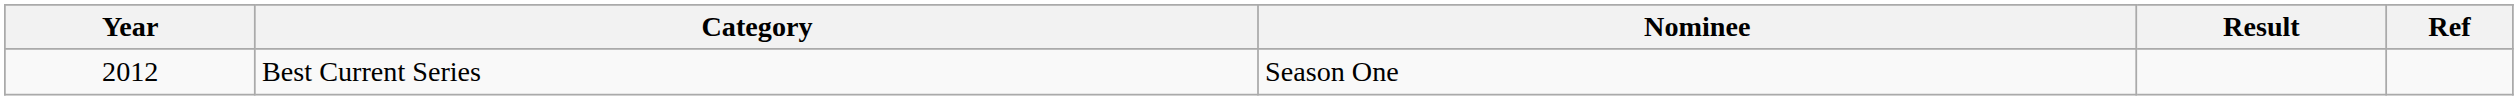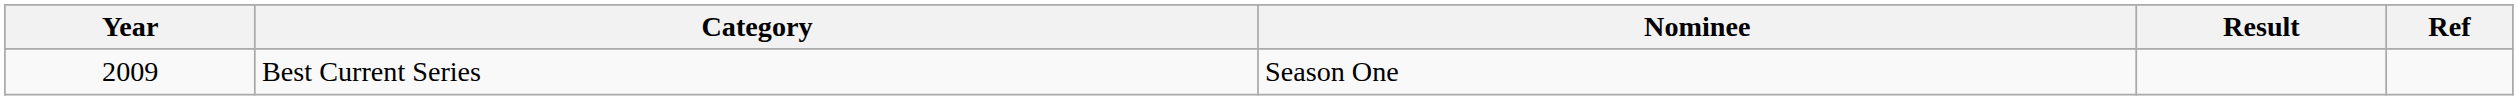 <table class="wikitable" width="90%">
 <tr>
 <th width="10%">Year</th>
 <th width="40%">Category</th>
 <th width="35%">Nominee</th>
 <th width="10%">Result</th>
 <th width="5%">Ref</th>
 </tr>
 <tr>
-<td align="center">2012</td>
+<td align="center">2009</td>
 <td>Best Current Series</td>
 <td>Season One</td>
 <td></td>
 <td align="center"></td>
 </tr>
 </table>
